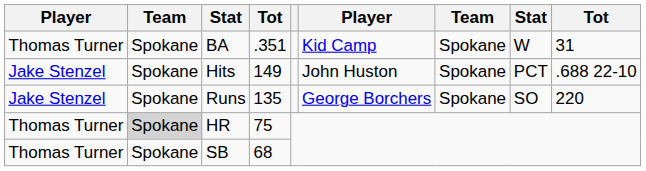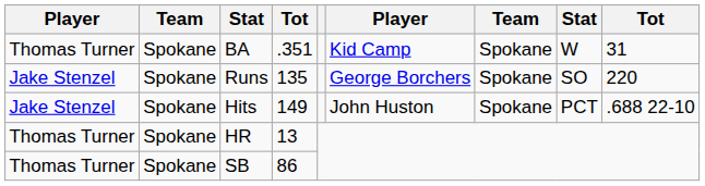 <table class="wikitable">
 <tr>
 <th>Player</th>
 <th>Team</th>
 <th>Stat</th>
 <th>Tot</th>
 <th></th>
 <th>Player</th>
 <th>Team</th>
 <th>Stat</th>
 <th>Tot</th>
 </tr>
 <tr>
 <td>Thomas Turner</td>
 <td>Spokane</td>
 <td>BA</td>
 <td>.351</td>
 <td></td>
 <td><a href='#'>Kid Camp</a></td>
 <td>Spokane</td>
 <td>W</td>
 <td>31</td>
 </tr>
 <tr>
 <td><a href='#'>Jake Stenzel</a></td>
 <td>Spokane</td>
+<td>Runs</td>
+<td>135</td>
+<td></td>
+<td><a href='#'>George Borchers</a></td>
+<td>Spokane</td>
+<td>SO</td>
+<td>220</td>
+</tr>
+<tr>
+<td><a href='#'>Jake Stenzel</a></td>
+<td>Spokane</td>
 <td>Hits</td>
 <td>149</td>
 <td></td>
 <td>John Huston</td>
 <td>Spokane</td>
 <td>PCT</td>
 <td>.688 22-10</td>
 </tr>
 <tr>
-<td><a href='#'>Jake Stenzel</a></td>
+<td>Thomas Turner</td>
 <td>Spokane</td>
-<td>Runs</td>
-<td>135</td>
-<td></td>
-<td><a href='#'>George Borchers</a></td>
-<td>Spokane</td>
-<td>SO</td>
-<td>220</td>
-</tr>
-<tr>
-<td>Thomas Turner</td>
-<td style="background: lightgrey;">Spokane</td>
 <td>HR</td>
-<td>75</td>
+<td>13</td>
 </tr>
 <tr>
 <td>Thomas Turner</td>
 <td>Spokane</td>
 <td>SB</td>
-<td>68</td>
+<td>86</td>
 </tr>
 </table>
